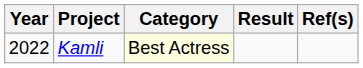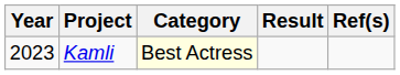 <table class="wikitable style">
 <tr>
 <th>Year</th>
 <th>Project</th>
 <th>Category</th>
 <th>Result</th>
 <th>Ref(s)</th>
 </tr>
 <tr>
-<td>2022</td>
+<td>2023</td>
 <td><em><a href='#'>Kamli</a></em></td>
 <td style="background: lightyellow;">Best Actress</td>
 <td></td>
 <td></td>
 </tr>
 </table>
